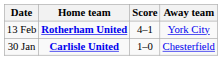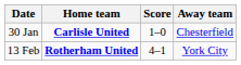 <table class="wikitable" style="text-align: center">
 <tr>
 <th>Date</th>
 <th>Home team</th>
 <th>Score</th>
 <th>Away team</th>
 </tr>
 <tr>
+<td>30 Jan</td>
+<td><strong><a href='#'>Carlisle United</a></strong></td>
+<td>1–0</td>
+<td><a href='#'>Chesterfield</a></td>
+</tr>
+<tr>
 <td>13 Feb</td>
 <td><strong><a href='#'>Rotherham United</a></strong></td>
 <td>4–1</td>
 <td><a href='#'>York City</a></td>
 </tr>
-<tr>
-<td>30 Jan</td>
-<td><strong><a href='#'>Carlisle United</a></strong></td>
-<td>1–0</td>
-<td><a href='#'>Chesterfield</a></td>
-</tr>
 </table>
